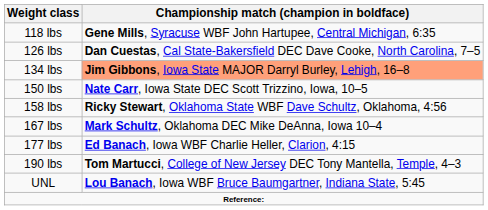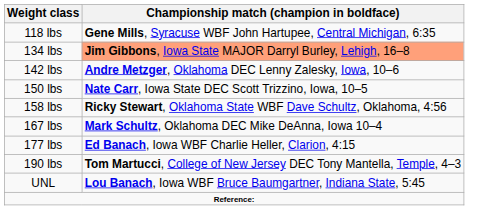 <table class="wikitable" style="text-align:center">
 <tr>
 <th>Weight class</th>
 <th>Championship match (champion in boldface)</th>
 </tr>
 <tr>
 <td>118 lbs</td>
 <td align=left><strong>Gene Mills</strong>, <a href='#'>Syracuse</a> WBF John Hartupee, <a href='#'>Central Michigan</a>, 6:35</td>
 </tr>
 <tr>
-<td>126 lbs</td>
-<td align=left><strong>Dan Cuestas</strong>, <a href='#'>Cal State-Bakersfield</a> DEC Dave Cooke, <a href='#'>North Carolina</a>, 7–5</td>
+<td>134 lbs</td>
+<td align=left style="background: lightsalmon;"><strong>Jim Gibbons</strong>, <a href='#'>Iowa State</a> MAJOR Darryl Burley, <a href='#'>Lehigh</a>, 16–8</td>
 </tr>
 <tr>
-<td>134 lbs</td>
-<td align=left style="background: lightsalmon;"><strong>Jim Gibbons</strong>, <a href='#'>Iowa State</a> MAJOR Darryl Burley, <a href='#'>Lehigh</a>, 16–8</td>
+<td>142 lbs</td>
+<td align=left><strong><a href='#'>Andre Metzger</a></strong>, <a href='#'>Oklahoma</a> DEC Lenny Zalesky, <a href='#'>Iowa</a>, 10–6</td>
 </tr>
 <tr>
 <td>150 lbs</td>
 <td align=left><strong><a href='#'>Nate Carr</a></strong>, Iowa State DEC Scott Trizzino, Iowa, 10–5</td>
 </tr>
 <tr>
 <td>158 lbs</td>
 <td align=left><strong>Ricky Stewart</strong>, <a href='#'>Oklahoma State</a> WBF <a href='#'>Dave Schultz</a>, Oklahoma, 4:56</td>
 </tr>
 <tr>
 <td>167 lbs</td>
 <td align=left><strong><a href='#'>Mark Schultz</a></strong>, Oklahoma DEC Mike DeAnna, Iowa 10–4</td>
 </tr>
 <tr>
 <td>177 lbs</td>
 <td align=left><strong><a href='#'>Ed Banach</a></strong>, Iowa WBF Charlie Heller, <a href='#'>Clarion</a>, 4:15</td>
 </tr>
 <tr>
 <td>190 lbs</td>
 <td align=left><strong>Tom Martucci</strong>, <a href='#'>College of New Jersey</a> DEC Tony Mantella, <a href='#'>Temple</a>, 4–3</td>
 </tr>
 <tr>
 <td>UNL</td>
 <td align=left><strong><a href='#'>Lou Banach</a></strong>, Iowa WBF <a href='#'>Bruce Baumgartner</a>, <a href='#'>Indiana State</a>, 5:45</td>
 </tr>
 <tr>
 <td colspan="2"  style="font-size:8pt; text-align:center;"><strong>Reference:</strong></td>
 </tr>
 </table>
